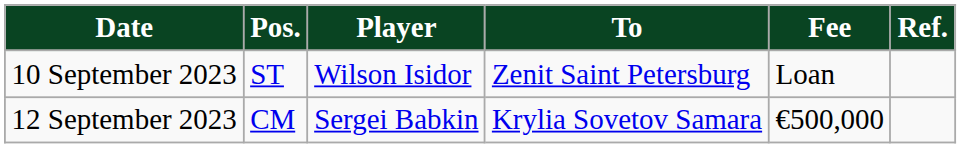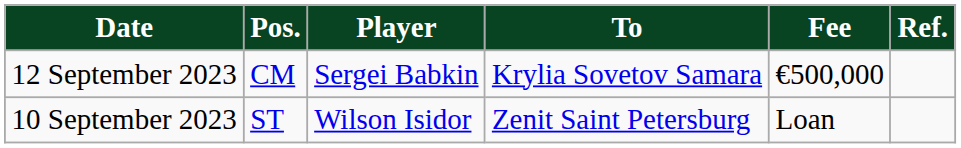 <table class="wikitable plainrowheaders sortable">
 <tr>
 <th style="background:#094422; color:white; text-align:center;">Date</th>
 <th style="background:#094422; color:white; text-align:center;">Pos.</th>
 <th style="background:#094422; color:white; text-align:center;">Player</th>
 <th style="background:#094422; color:white; text-align:center;">To</th>
 <th style="background:#094422; color:white; text-align:center;">Fee</th>
 <th style="background:#094422; color:white; text-align:center;">Ref.</th>
 </tr>
 <tr>
+<td>12 September 2023</td>
+<td><a href='#'>CM</a></td>
+<td> <a href='#'>Sergei Babkin</a></td>
+<td> <a href='#'>Krylia Sovetov Samara</a></td>
+<td>€500,000</td>
+<td></td>
+</tr>
+<tr>
 <td>10 September 2023</td>
 <td><a href='#'>ST</a></td>
 <td> <a href='#'>Wilson Isidor</a></td>
 <td> <a href='#'>Zenit Saint Petersburg</a></td>
 <td>Loan</td>
 <td></td>
 </tr>
-<tr>
-<td>12 September 2023</td>
-<td><a href='#'>CM</a></td>
-<td> <a href='#'>Sergei Babkin</a></td>
-<td> <a href='#'>Krylia Sovetov Samara</a></td>
-<td>€500,000</td>
-<td></td>
-</tr>
 </table>
